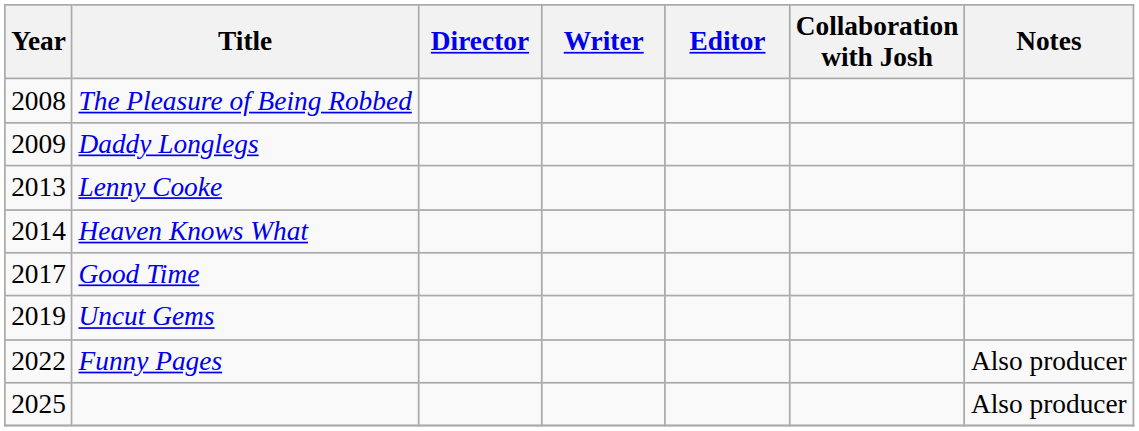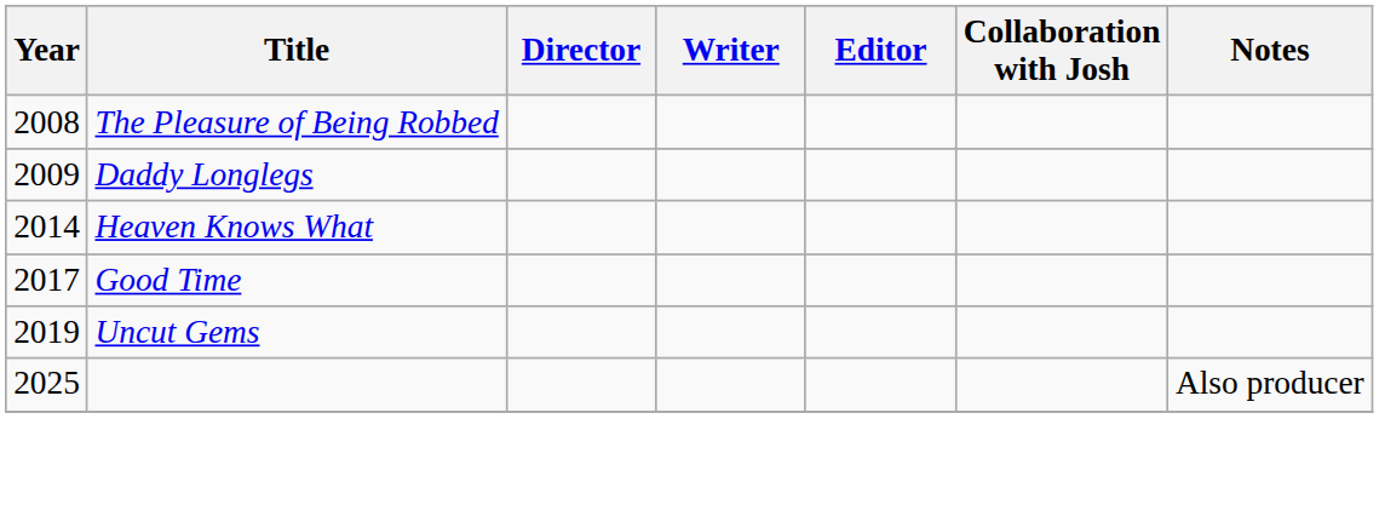 <table class="wikitable sortable">
 <tr>
 <th>Year</th>
 <th>Title</th>
 <th width="65"><a href='#'>Director</a></th>
 <th width="65"><a href='#'>Writer</a></th>
 <th width=65><a href='#'>Editor</a></th>
 <th width=65>Collaboration with Josh</th>
 <th>Notes</th>
 </tr>
 <tr>
 <td>2008</td>
 <td><em><a href='#'>The Pleasure of Being Robbed</a></em></td>
 <td></td>
 <td></td>
 <td></td>
 <td></td>
 <td></td>
 </tr>
 <tr>
 <td>2009</td>
 <td><em><a href='#'>Daddy Longlegs</a></em></td>
-<td></td>
-<td></td>
-<td></td>
-<td></td>
-<td></td>
-</tr>
-<tr>
-<td>2013</td>
-<td><em><a href='#'>Lenny Cooke</a></em></td>
 <td></td>
 <td></td>
 <td></td>
 <td></td>
 <td></td>
 </tr>
 <tr>
 <td>2014</td>
 <td><em><a href='#'>Heaven Knows What</a></em></td>
 <td></td>
 <td></td>
 <td></td>
 <td></td>
 <td></td>
 </tr>
 <tr>
 <td>2017</td>
 <td><em><a href='#'>Good Time</a></em></td>
 <td></td>
 <td></td>
 <td></td>
 <td></td>
 <td></td>
 </tr>
 <tr>
 <td>2019</td>
 <td><em><a href='#'>Uncut Gems</a></em></td>
 <td></td>
 <td></td>
 <td></td>
 <td></td>
 <td></td>
 </tr>
 <tr>
-<td>2022</td>
-<td><em><a href='#'>Funny Pages</a></em></td>
-<td></td>
-<td></td>
-<td></td>
-<td></td>
-<td>Also producer</td>
-</tr>
-<tr>
 <td>2025</td>
 <td><em></em></td>
 <td></td>
 <td></td>
 <td></td>
 <td></td>
 <td>Also producer</td>
 </tr>
 <tr>
 </tr>
 </table>
